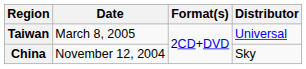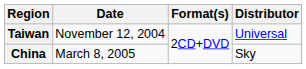 <table class="wikitable plainrowheaders">
 <tr>
 <th>Region</th>
 <th>Date</th>
 <th>Format(s)</th>
 <th>Distributor</th>
 </tr>
 <tr>
 <th scope="row">Taiwan</th>
-<td>March 8, 2005</td>
+<td>November 12, 2004</td>
 <td rowspan="2">2<a href='#'>CD</a>+<a href='#'>DVD</a></td>
 <td><a href='#'>Universal</a></td>
 </tr>
 <tr>
 <th scope="row">China</th>
-<td>November 12, 2004</td>
+<td>March 8, 2005</td>
 <td>Sky</td>
 </tr>
 </table>
